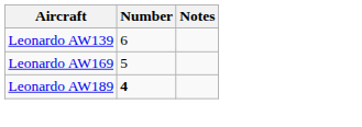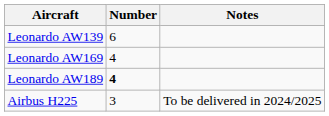 <table class="wikitable">
 <tr>
 <th>Aircraft</th>
 <th>Number</th>
 <th>Notes</th>
 </tr>
 <tr>
 <td><a href='#'>Leonardo AW139</a></td>
 <td>6</td>
 <td></td>
 </tr>
 <tr>
 <td><a href='#'>Leonardo AW169</a></td>
-<td>5</td>
+<td>4</td>
 <td></td>
 </tr>
 <tr>
 <td><a href='#'>Leonardo AW189</a></td>
 <td><strong>4</strong></td>
 <td></td>
 </tr>
+<tr>
+<td><a href='#'>Airbus H225</a></td>
+<td>3</td>
+<td>To be delivered in 2024/2025</td>
+</tr>
 </table>
